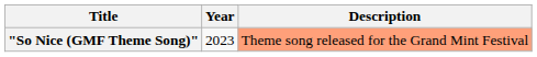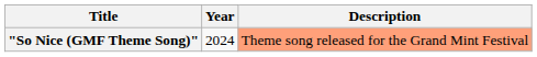 <table class="wikitable plainrowheaders" style="text-align:center;" border="1">
 <tr>
 <th scope="col">Title</th>
 <th scope="col">Year</th>
 <th scope="col">Description</th>
 </tr>
 <tr>
 <th scope="row">"So Nice (GMF Theme Song)"</th>
-<td rowspan="1">2023</td>
+<td rowspan="1">2024</td>
 <td style="background: lightsalmon;">Theme song released for the Grand Mint Festival</td>
 </tr>
 </table>
